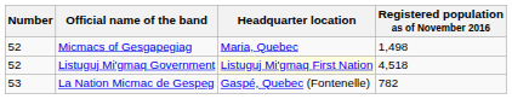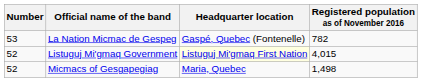 <table class="wikitable">
 <tr>
 <th>Number</th>
 <th>Official name of the band</th>
 <th>Headquarter location</th>
 <th>Registered population<br><small>as of November 2016</small></th>
 </tr>
 <tr>
+<td>53</td>
+<td><a href='#'>La Nation Micmac de Gespeg</a></td>
+<td><a href='#'>Gaspé, Quebec</a> (Fontenelle)</td>
+<td>782</td>
+</tr>
+<tr>
+<td>52</td>
+<td><a href='#'>Listuguj Mi'gmaq Government</a></td>
+<td style="background: lightyellow;"><a href='#'>Listuguj Mi'gmaq First Nation</a></td>
+<td>4,015</td>
+</tr>
+<tr>
 <td>52</td>
 <td><a href='#'>Micmacs of Gesgapegiag</a></td>
 <td><a href='#'>Maria, Quebec</a></td>
 <td>1,498</td>
 </tr>
-<tr>
-<td>52</td>
-<td><a href='#'>Listuguj Mi'gmaq Government</a></td>
-<td style="background: lightyellow;"><a href='#'>Listuguj Mi'gmaq First Nation</a></td>
-<td>4,518</td>
-</tr>
-<tr>
-<td>53</td>
-<td><a href='#'>La Nation Micmac de Gespeg</a></td>
-<td><a href='#'>Gaspé, Quebec</a> (Fontenelle)</td>
-<td>782</td>
-</tr>
 </table>
